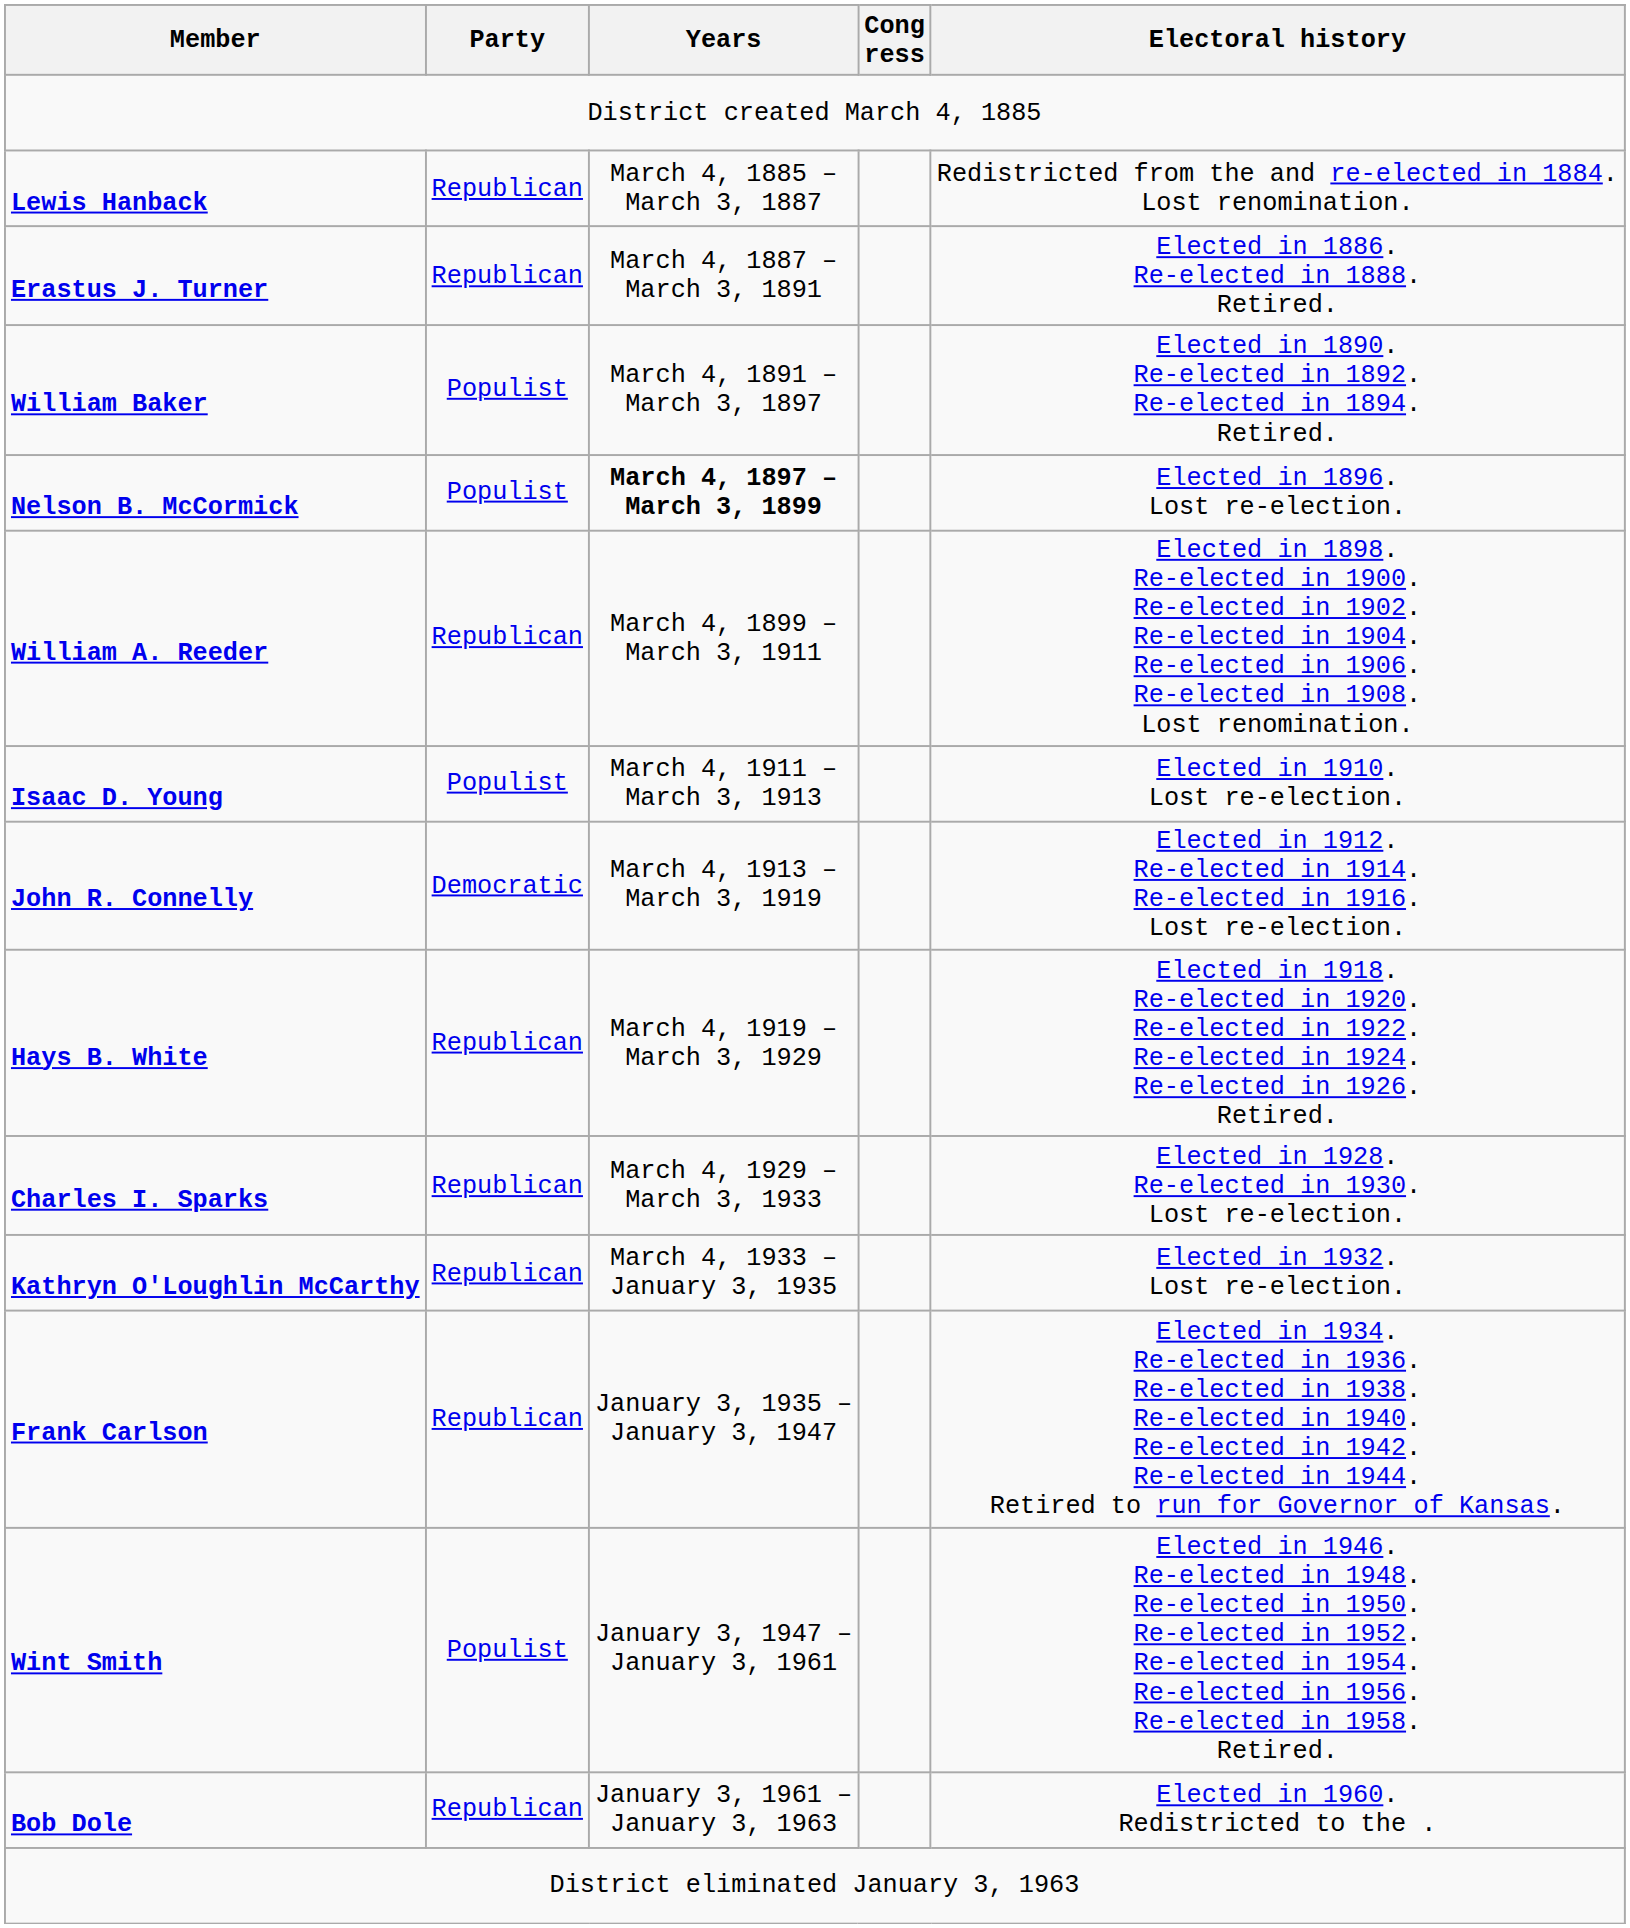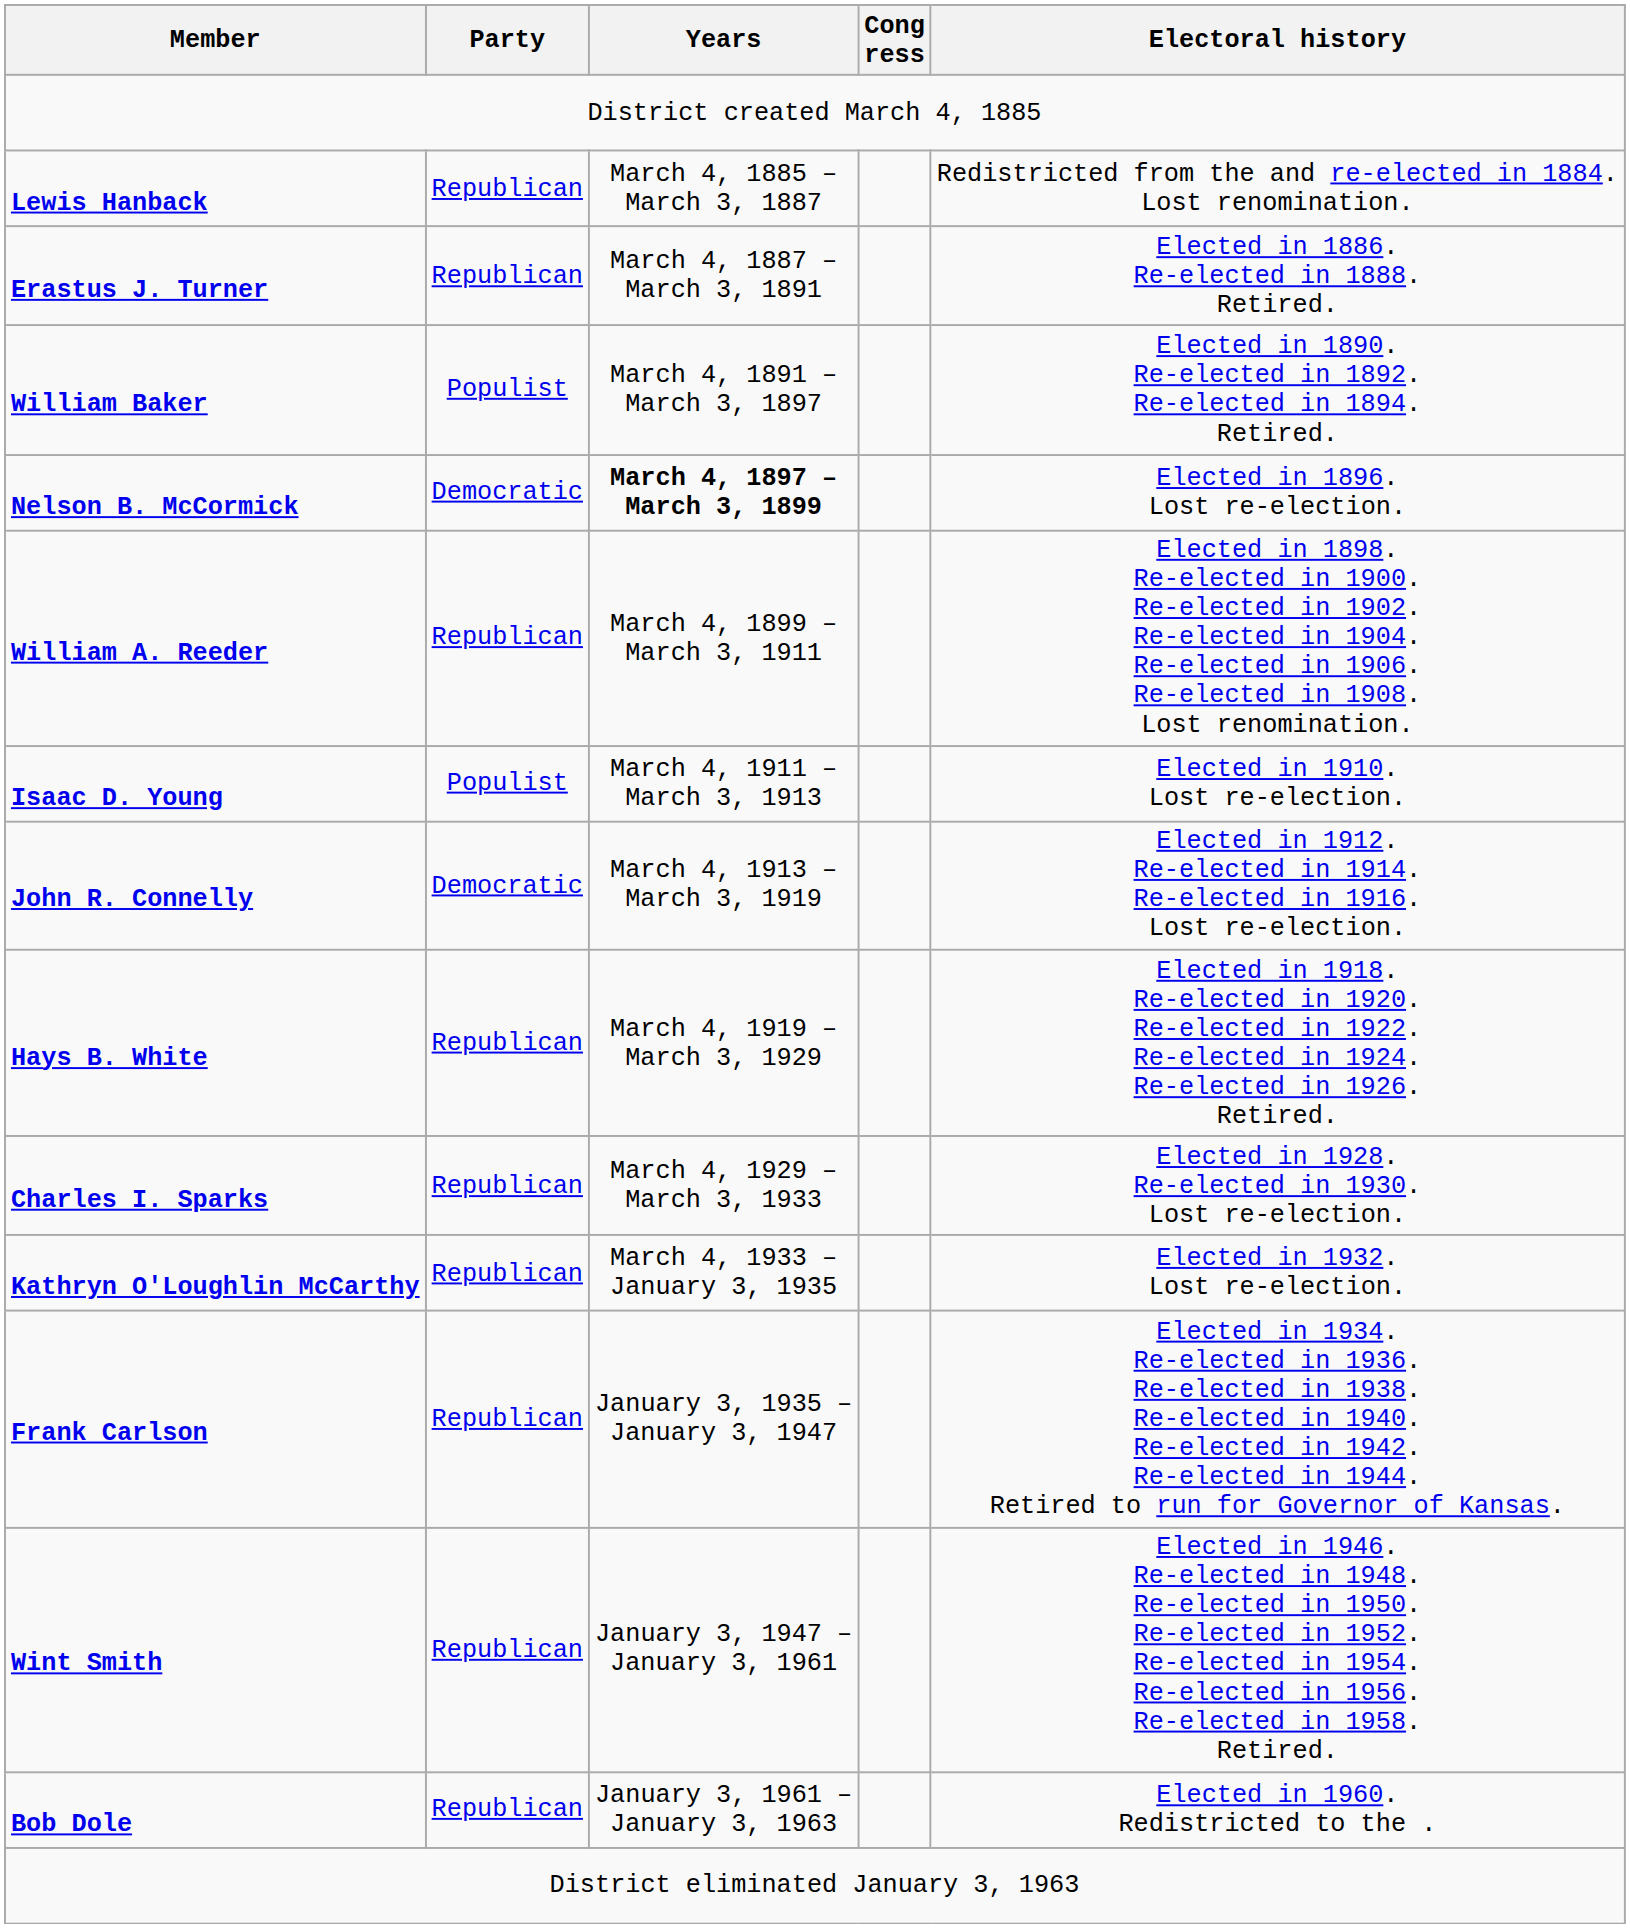 <table class=wikitable style="text-align:center">
 <tr>
 <th>Member</th>
 <th>Party</th>
 <th>Years</th>
 <th>Cong<br>ress</th>
 <th>Electoral history</th>
 </tr>
 <tr style="height:3em">
 <td colspan=5>District created March 4, 1885</td>
 </tr>
 <tr style="height:3em">
 <td align=left><br><strong><a href='#'>Lewis Hanback</a></strong><br></td>
 <td><a href='#'>Republican</a></td>
 <td nowrap>March 4, 1885 –<br>March 3, 1887</td>
 <td></td>
 <td>Redistricted from the  and <a href='#'>re-elected in 1884</a>.<br>Lost renomination.</td>
 </tr>
 <tr style="height:3em">
 <td align=left><br><strong><a href='#'>Erastus J. Turner</a></strong><br></td>
 <td><a href='#'>Republican</a></td>
 <td nowrap>March 4, 1887 –<br>March 3, 1891</td>
 <td></td>
 <td><a href='#'>Elected in 1886</a>.<br><a href='#'>Re-elected in 1888</a>.<br>Retired.</td>
 </tr>
 <tr style="height:3em">
 <td align=left><br><strong><a href='#'>William Baker</a></strong><br></td>
 <td><a href='#'>Populist</a></td>
 <td nowrap>March 4, 1891 –<br>March 3, 1897</td>
 <td></td>
 <td><a href='#'>Elected in 1890</a>.<br><a href='#'>Re-elected in 1892</a>.<br><a href='#'>Re-elected in 1894</a>.<br>Retired.</td>
 </tr>
 <tr style="height:3em">
 <td align=left><br><strong><a href='#'>Nelson B. McCormick</a></strong><br></td>
-<td><a href='#'>Populist</a></td>
+<td><a href='#'>Democratic</a></td>
 <td nowrap><strong>March 4, 1897 –<br>March 3, 1899</strong></td>
 <td></td>
 <td><a href='#'>Elected in 1896</a>.<br>Lost re-election.</td>
 </tr>
 <tr style="height:3em">
 <td align=left><br><strong><a href='#'>William A. Reeder</a></strong><br></td>
 <td><a href='#'>Republican</a></td>
 <td nowrap>March 4, 1899 –<br>March 3, 1911</td>
 <td></td>
 <td><a href='#'>Elected in 1898</a>.<br><a href='#'>Re-elected in 1900</a>.<br><a href='#'>Re-elected in 1902</a>.<br><a href='#'>Re-elected in 1904</a>.<br><a href='#'>Re-elected in 1906</a>.<br><a href='#'>Re-elected in 1908</a>.<br>Lost renomination.</td>
 </tr>
 <tr style="height:3em">
 <td align=left><br><strong><a href='#'>Isaac D. Young</a></strong><br></td>
 <td><a href='#'>Populist</a></td>
 <td nowrap>March 4, 1911 –<br>March 3, 1913</td>
 <td></td>
 <td><a href='#'>Elected in 1910</a>.<br>Lost re-election.</td>
 </tr>
 <tr style="height:3em">
 <td align=left><br><strong><a href='#'>John R. Connelly</a></strong><br></td>
 <td><a href='#'>Democratic</a></td>
 <td nowrap>March 4, 1913 –<br>March 3, 1919</td>
 <td></td>
 <td><a href='#'>Elected in 1912</a>.<br><a href='#'>Re-elected in 1914</a>.<br><a href='#'>Re-elected in 1916</a>.<br>Lost re-election.</td>
 </tr>
 <tr style="height:3em">
 <td align=left><br><strong><a href='#'>Hays B. White</a></strong><br></td>
 <td><a href='#'>Republican</a></td>
 <td nowrap>March 4, 1919 –<br>March 3, 1929</td>
 <td></td>
 <td><a href='#'>Elected in 1918</a>.<br><a href='#'>Re-elected in 1920</a>.<br><a href='#'>Re-elected in 1922</a>.<br><a href='#'>Re-elected in 1924</a>.<br><a href='#'>Re-elected in 1926</a>.<br>Retired.</td>
 </tr>
 <tr style="height:3em">
 <td align=left><br><strong><a href='#'>Charles I. Sparks</a></strong><br></td>
 <td><a href='#'>Republican</a></td>
 <td nowrap>March 4, 1929 –<br>March 3, 1933</td>
 <td></td>
 <td><a href='#'>Elected in 1928</a>.<br><a href='#'>Re-elected in 1930</a>.<br>Lost re-election.</td>
 </tr>
 <tr style="height:3em">
 <td align=left><br><strong><a href='#'>Kathryn O'Loughlin McCarthy</a></strong><br></td>
 <td><a href='#'>Republican</a></td>
 <td nowrap>March 4, 1933 –<br>January 3, 1935</td>
 <td></td>
 <td><a href='#'>Elected in 1932</a>.<br>Lost re-election.</td>
 </tr>
 <tr style="height:3em">
 <td align=left><br><strong><a href='#'>Frank Carlson</a></strong><br></td>
 <td><a href='#'>Republican</a></td>
 <td nowrap>January 3, 1935 –<br>January 3, 1947</td>
 <td></td>
 <td><a href='#'>Elected in 1934</a>.<br><a href='#'>Re-elected in 1936</a>.<br><a href='#'>Re-elected in 1938</a>.<br><a href='#'>Re-elected in 1940</a>.<br><a href='#'>Re-elected in 1942</a>.<br><a href='#'>Re-elected in 1944</a>.<br>Retired to <a href='#'>run for Governor of Kansas</a>.</td>
 </tr>
 <tr style="height:3em">
 <td align=left><br><strong><a href='#'>Wint Smith</a></strong><br></td>
-<td><a href='#'>Populist</a></td>
+<td><a href='#'>Republican</a></td>
 <td nowrap>January 3, 1947 –<br>January 3, 1961</td>
 <td></td>
 <td><a href='#'>Elected in 1946</a>.<br><a href='#'>Re-elected in 1948</a>.<br><a href='#'>Re-elected in 1950</a>.<br><a href='#'>Re-elected in 1952</a>.<br><a href='#'>Re-elected in 1954</a>.<br><a href='#'>Re-elected in 1956</a>.<br><a href='#'>Re-elected in 1958</a>.<br>Retired.</td>
 </tr>
 <tr style="height:3em">
 <td align=left><br><strong><a href='#'>Bob Dole</a></strong><br></td>
 <td><a href='#'>Republican</a></td>
 <td nowrap>January 3, 1961 –<br>January 3, 1963</td>
 <td></td>
 <td><a href='#'>Elected in 1960</a>.<br>Redistricted to the .</td>
 </tr>
 <tr style="height:3em">
 <td colspan=5>District eliminated January 3, 1963</td>
 </tr>
 </table>
